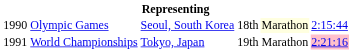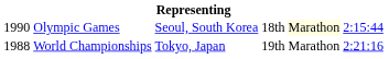 <table>
 <tr>
 <th colspan="6">Representing </th>
 </tr>
 <tr>
 <td>1990</td>
 <td><a href='#'>Olympic Games</a></td>
 <td><a href='#'>Seoul, South Korea</a></td>
 <td>18th</td>
 <td style="background: lightyellow;">Marathon</td>
 <td><a href='#'>2:15:44</a></td>
 </tr>
 <tr>
-<td>1991</td>
+<td>1988</td>
 <td><a href='#'>World Championships</a></td>
 <td><a href='#'>Tokyo, Japan</a></td>
 <td>19th</td>
 <td>Marathon</td>
-<td style="background: pink;"><a href='#'>2:21:16</a></td>
+<td><a href='#'>2:21:16</a></td>
 </tr>
 </table>
